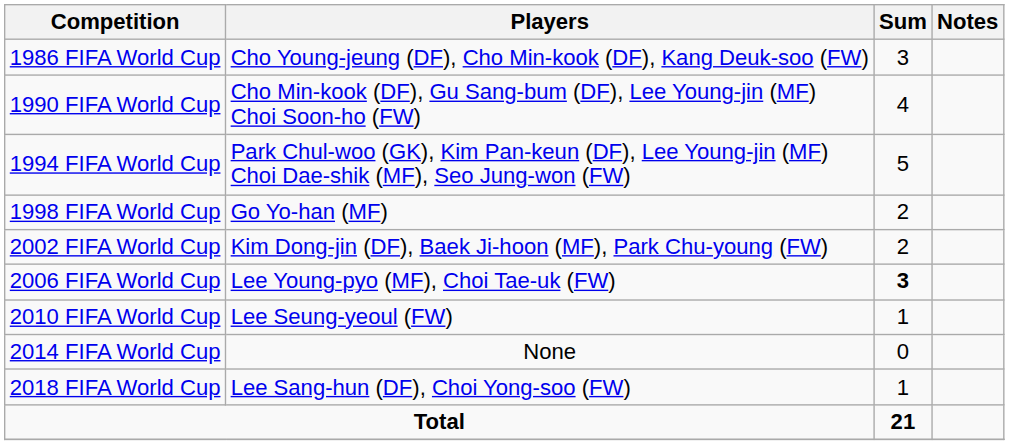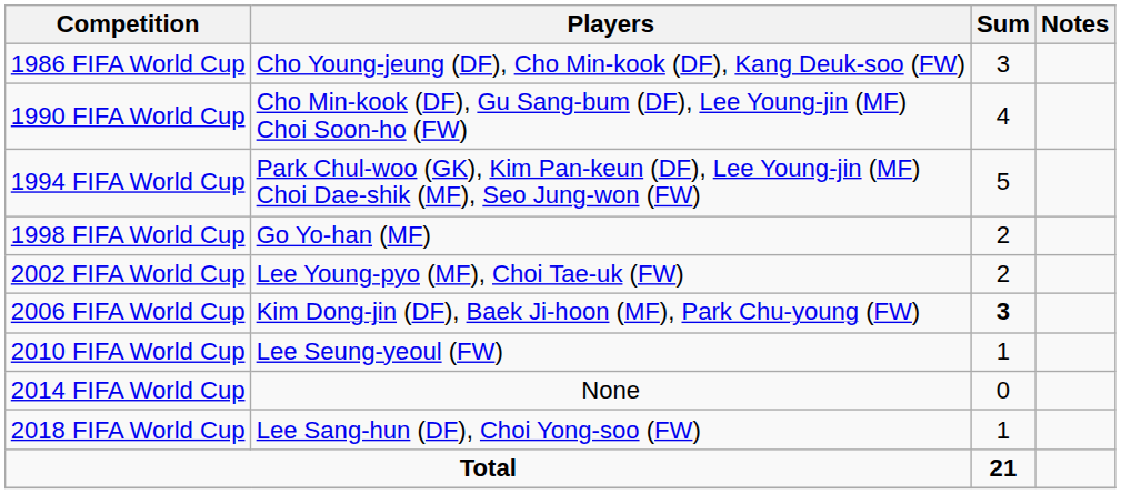 <table class="wikitable" style="text-align:left">
 <tr>
 <th>Competition</th>
 <th>Players</th>
 <th>Sum</th>
 <th>Notes</th>
 </tr>
 <tr>
 <td><a href='#'>1986 FIFA World Cup</a></td>
 <td> <a href='#'>Cho Young-jeung</a> (<a href='#'>DF</a>),  <a href='#'>Cho Min-kook</a> (<a href='#'>DF</a>),  <a href='#'>Kang Deuk-soo</a> (<a href='#'>FW</a>)</td>
 <td style="text-align: center;">3</td>
 <td></td>
 </tr>
 <tr>
 <td><a href='#'>1990 FIFA World Cup</a></td>
 <td> <a href='#'>Cho Min-kook</a> (<a href='#'>DF</a>),  <a href='#'>Gu Sang-bum</a> (<a href='#'>DF</a>),  <a href='#'>Lee Young-jin</a> (<a href='#'>MF</a>) <br>  <a href='#'>Choi Soon-ho</a> (<a href='#'>FW</a>)</td>
 <td style="text-align: center;">4</td>
 <td></td>
 </tr>
 <tr>
 <td><a href='#'>1994 FIFA World Cup</a></td>
 <td> <a href='#'>Park Chul-woo</a> (<a href='#'>GK</a>),  <a href='#'>Kim Pan-keun</a> (<a href='#'>DF</a>),  <a href='#'>Lee Young-jin</a> (<a href='#'>MF</a>) <br>  <a href='#'>Choi Dae-shik</a> (<a href='#'>MF</a>),  <a href='#'>Seo Jung-won</a> (<a href='#'>FW</a>)</td>
 <td style="text-align: center;">5</td>
 <td></td>
 </tr>
 <tr>
 <td><a href='#'>1998 FIFA World Cup</a></td>
 <td> <a href='#'>Go Yo-han</a> (<a href='#'>MF</a>)</td>
 <td style="text-align: center;">2</td>
 <td></td>
 </tr>
 <tr>
 <td><a href='#'>2002 FIFA World Cup</a></td>
-<td> <a href='#'>Kim Dong-jin</a> (<a href='#'>DF</a>),  <a href='#'>Baek Ji-hoon</a> (<a href='#'>MF</a>),  <a href='#'>Park Chu-young</a> (<a href='#'>FW</a>)</td>
+<td> <a href='#'>Lee Young-pyo</a> (<a href='#'>MF</a>),  <a href='#'>Choi Tae-uk</a> (<a href='#'>FW</a>)</td>
 <td style="text-align: center;">2</td>
 <td></td>
 </tr>
 <tr>
 <td><a href='#'>2006 FIFA World Cup</a></td>
-<td> <a href='#'>Lee Young-pyo</a> (<a href='#'>MF</a>),  <a href='#'>Choi Tae-uk</a> (<a href='#'>FW</a>)</td>
+<td> <a href='#'>Kim Dong-jin</a> (<a href='#'>DF</a>),  <a href='#'>Baek Ji-hoon</a> (<a href='#'>MF</a>),  <a href='#'>Park Chu-young</a> (<a href='#'>FW</a>)</td>
 <td style="text-align: center;"><strong>3</strong></td>
 <td></td>
 </tr>
 <tr>
 <td><a href='#'>2010 FIFA World Cup</a></td>
 <td> <a href='#'>Lee Seung-yeoul</a> (<a href='#'>FW</a>)</td>
 <td style="text-align: center;">1</td>
 <td></td>
 </tr>
 <tr>
 <td><a href='#'>2014 FIFA World Cup</a></td>
 <td style="text-align: center;">None</td>
 <td style="text-align: center;">0</td>
 <td></td>
 </tr>
 <tr>
 <td><a href='#'>2018 FIFA World Cup</a></td>
 <td> <a href='#'>Lee Sang-hun</a> (<a href='#'>DF</a>),  <a href='#'>Choi Yong-soo</a> (<a href='#'>FW</a>)</td>
 <td style="text-align: center;">1</td>
 <td></td>
 </tr>
 <tr>
 <td colspan="2" style="text-align:center;"><strong>Total</strong></td>
 <td style="text-align: center;"><strong>21</strong></td>
 <td></td>
 </tr>
 <tr>
 </tr>
 </table>
